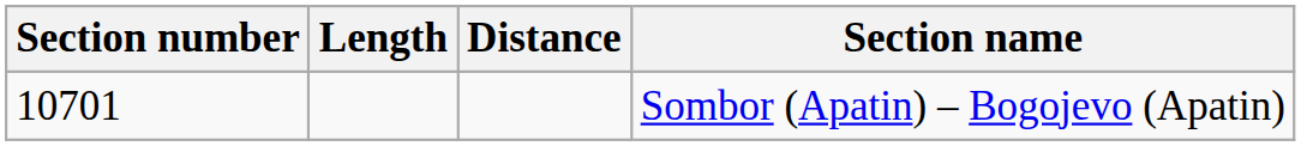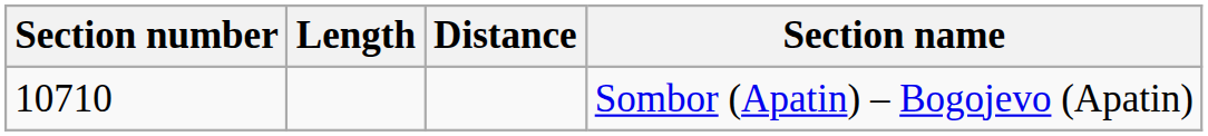 <table class="wikitable">
 <tr>
 <th>Section number</th>
 <th>Length</th>
 <th>Distance</th>
 <th>Section name</th>
 </tr>
 <tr>
-<td>10701</td>
+<td>10710</td>
 <td></td>
 <td></td>
 <td><a href='#'>Sombor</a> (<a href='#'>Apatin</a>) – <a href='#'>Bogojevo</a> (Apatin)</td>
 </tr>
 </table>
